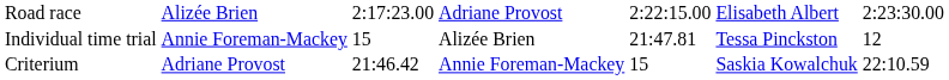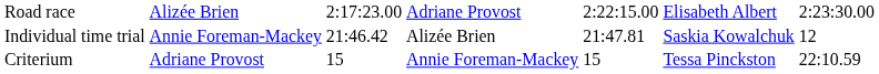 <table>
 <tr>
 <td>Road race</td>
 <td><a href='#'>Alizée Brien</a><br></td>
 <td>2:17:23.00</td>
 <td><a href='#'>Adriane Provost</a><br></td>
 <td>2:22:15.00</td>
 <td><a href='#'>Elisabeth Albert</a><br></td>
 <td>2:23:30.00</td>
 </tr>
 <tr>
 <td>Individual time trial</td>
 <td><a href='#'>Annie Foreman-Mackey</a><br></td>
-<td>15</td>
+<td>21:46.42</td>
 <td>Alizée Brien<br></td>
 <td>21:47.81</td>
-<td><a href='#'>Tessa Pinckston</a><br></td>
+<td><a href='#'>Saskia Kowalchuk</a><br></td>
 <td>12</td>
 </tr>
 <tr>
 <td>Criterium</td>
 <td><a href='#'>Adriane Provost</a><br></td>
-<td>21:46.42</td>
+<td>15</td>
 <td><a href='#'>Annie Foreman-Mackey</a><br></td>
 <td>15</td>
-<td><a href='#'>Saskia Kowalchuk</a><br></td>
+<td><a href='#'>Tessa Pinckston</a><br></td>
 <td>22:10.59</td>
 </tr>
 </table>
